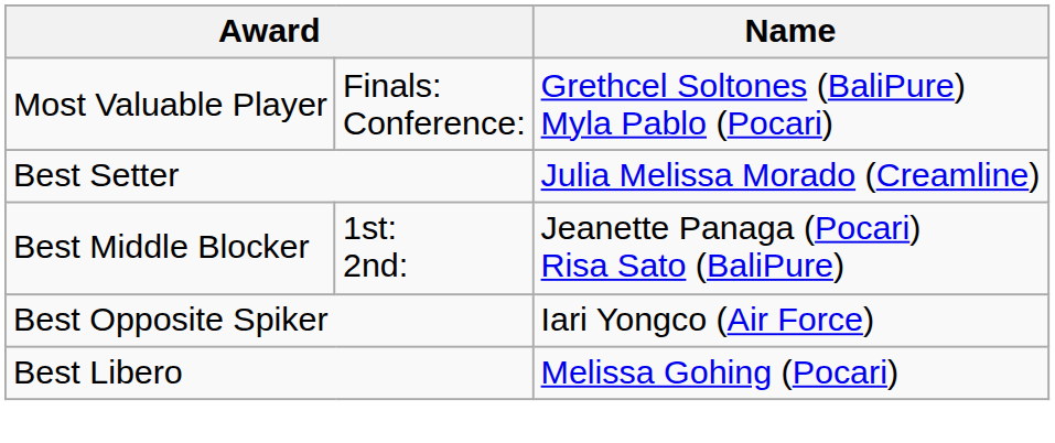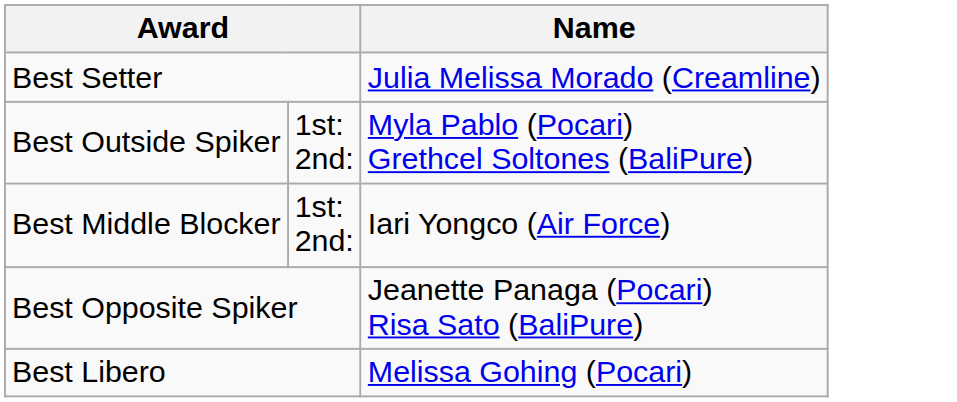 <table class="wikitable">
 <tr>
 <th colspan="2">Award</th>
 <th>Name</th>
 </tr>
 <tr>
-<td>Most Valuable Player</td>
-<td>Finals:<br>Conference:</td>
-<td><a href='#'>Grethcel Soltones</a> (<a href='#'>BaliPure</a>) <br><a href='#'>Myla Pablo</a> (<a href='#'>Pocari</a>)</td>
-</tr>
-<tr>
 <td colspan="2">Best Setter</td>
 <td><a href='#'>Julia Melissa Morado</a> (<a href='#'>Creamline</a>)</td>
 </tr>
 <tr>
+<td>Best Outside Spiker</td>
+<td>1st:<br>2nd:</td>
+<td><a href='#'>Myla Pablo</a> (<a href='#'>Pocari</a>) <br> <a href='#'>Grethcel Soltones</a> (<a href='#'>BaliPure</a>)</td>
+</tr>
+<tr>
 <td>Best Middle Blocker</td>
 <td>1st:<br>2nd:</td>
-<td>Jeanette Panaga (<a href='#'>Pocari</a>)<br> <a href='#'>Risa Sato</a> (<a href='#'>BaliPure</a>)</td>
+<td>Iari Yongco (<a href='#'>Air Force</a>)</td>
 </tr>
 <tr>
 <td colspan="2">Best Opposite Spiker</td>
-<td>Iari Yongco (<a href='#'>Air Force</a>)</td>
+<td>Jeanette Panaga (<a href='#'>Pocari</a>)<br> <a href='#'>Risa Sato</a> (<a href='#'>BaliPure</a>)</td>
 </tr>
 <tr>
 <td colspan="2">Best Libero</td>
 <td><a href='#'>Melissa Gohing</a> (<a href='#'>Pocari</a>)</td>
 </tr>
 </table>
